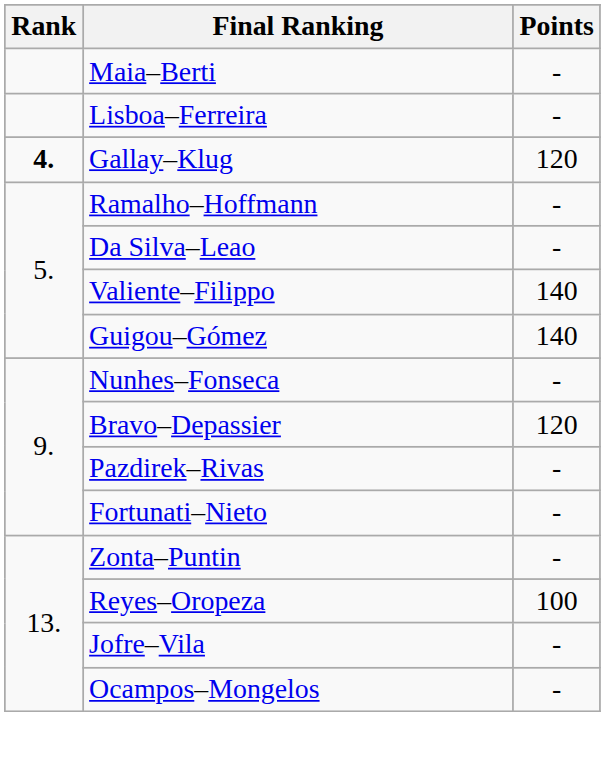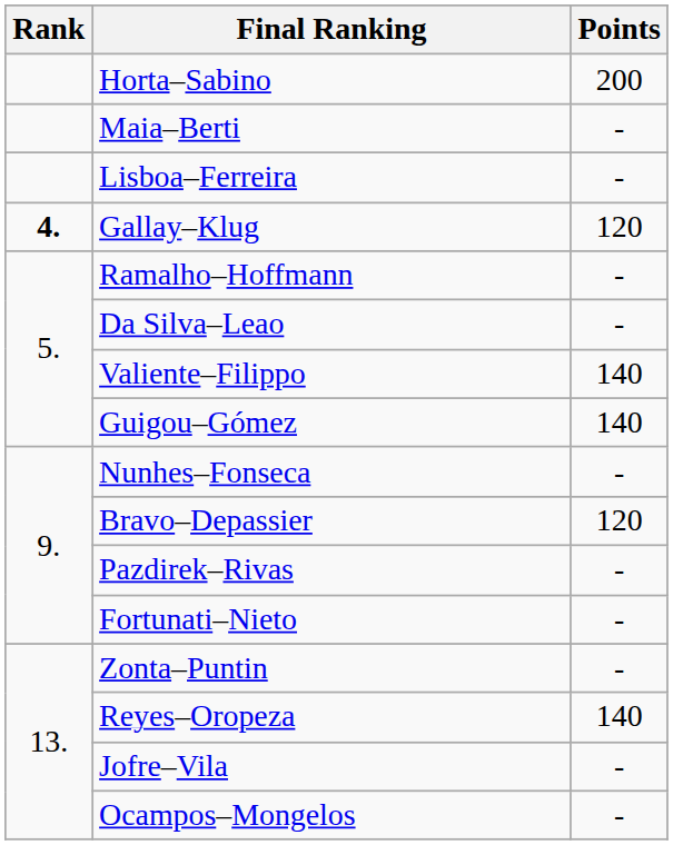 <table class="wikitable">
 <tr>
 <th>Rank</th>
 <th style="width:15em">Final Ranking</th>
 <th>Points</th>
+</tr>
+<tr>
+<td align="center"></td>
+<td> <a href='#'>Horta</a>–<a href='#'>Sabino</a></td>
+<td align="center">200</td>
 </tr>
 <tr>
 <td align="center"></td>
 <td> <a href='#'>Maia</a>–<a href='#'>Berti</a></td>
 <td align="center">-</td>
 </tr>
 <tr>
 <td align="center"></td>
 <td> <a href='#'>Lisboa</a>–<a href='#'>Ferreira</a></td>
 <td align="center">-</td>
 </tr>
 <tr>
 <td align="center"><strong>4.</strong></td>
 <td> <a href='#'>Gallay</a>–<a href='#'>Klug</a></td>
 <td align="center">120</td>
 </tr>
 <tr>
 <td rowspan=4 align="center">5.</td>
 <td> <a href='#'>Ramalho</a>–<a href='#'>Hoffmann</a></td>
 <td align="center">-</td>
 </tr>
 <tr>
 <td> <a href='#'>Da Silva</a>–<a href='#'>Leao</a></td>
 <td align="center">-</td>
 </tr>
 <tr>
 <td> <a href='#'>Valiente</a>–<a href='#'>Filippo</a></td>
 <td align="center">140</td>
 </tr>
 <tr>
 <td> <a href='#'>Guigou</a>–<a href='#'>Gómez</a></td>
 <td align="center">140</td>
 </tr>
 <tr>
 <td rowspan=4 align="center">9.</td>
 <td> <a href='#'>Nunhes</a>–<a href='#'>Fonseca</a></td>
 <td align="center">-</td>
 </tr>
 <tr>
 <td> <a href='#'>Bravo</a>–<a href='#'>Depassier</a></td>
 <td align="center">120</td>
 </tr>
 <tr>
 <td> <a href='#'>Pazdirek</a>–<a href='#'>Rivas</a></td>
 <td align="center">-</td>
 </tr>
 <tr>
 <td> <a href='#'>Fortunati</a>–<a href='#'>Nieto</a></td>
 <td align="center">-</td>
 </tr>
 <tr>
 <td rowspan=4 align="center">13.</td>
 <td> <a href='#'>Zonta</a>–<a href='#'>Puntin</a></td>
 <td align="center">-</td>
 </tr>
 <tr>
 <td> <a href='#'>Reyes</a>–<a href='#'>Oropeza</a></td>
-<td align="center">100</td>
+<td align="center">140</td>
 </tr>
 <tr>
 <td> <a href='#'>Jofre</a>–<a href='#'>Vila</a></td>
 <td align="center">-</td>
 </tr>
 <tr>
 <td> <a href='#'>Ocampos</a>–<a href='#'>Mongelos</a></td>
 <td align="center">-</td>
 </tr>
 </table>
